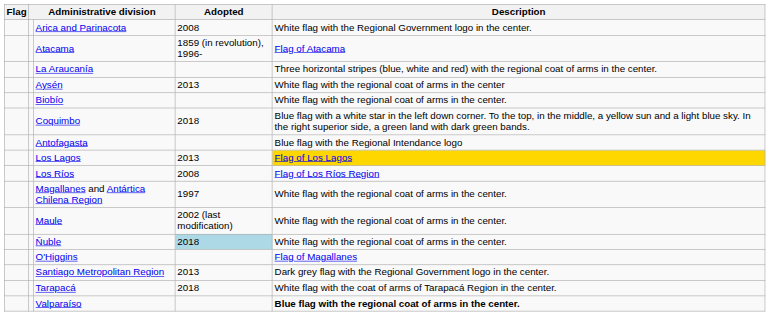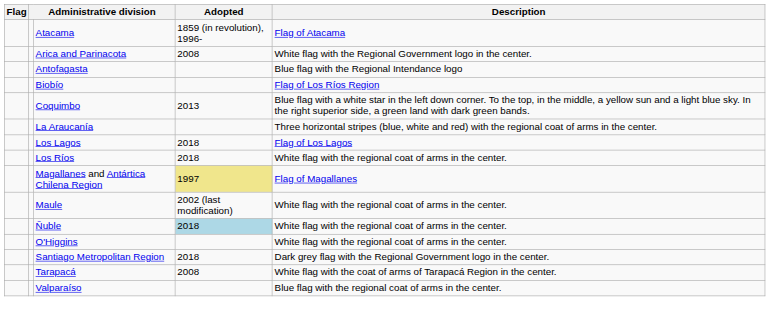 <table class="wikitable sortable">
 <tr>
 <th class="unsortable">Flag</th>
 <th colspan="2">Administrative division</th>
 <th>Adopted</th>
 <th class="unsortable">Description</th>
+</tr>
+<tr>
+<td></td>
+<td></td>
+<td><a href='#'>Atacama</a></td>
+<td>1859 (in revolution), 1996-</td>
+<td><a href='#'>Flag of Atacama</a></td>
 </tr>
 <tr>
 <td></td>
 <td></td>
 <td><a href='#'>Arica and Parinacota</a></td>
 <td>2008</td>
 <td>White flag with the Regional Government logo in the center.</td>
 </tr>
 <tr>
 <td></td>
 <td></td>
-<td><a href='#'>Atacama</a></td>
-<td>1859 (in revolution), 1996-</td>
-<td><a href='#'>Flag of Atacama</a></td>
+<td><a href='#'>Antofagasta</a></td>
+<td></td>
+<td>Blue flag with the Regional Intendance logo</td>
+</tr>
+<tr>
+<td></td>
+<td></td>
+<td><a href='#'>Biobío</a></td>
+<td></td>
+<td><a href='#'>Flag of Los Ríos Region</a></td>
+</tr>
+<tr>
+<td></td>
+<td></td>
+<td><a href='#'>Coquimbo</a></td>
+<td>2013</td>
+<td>Blue flag with a white star in the left down corner. To the top, in the middle, a yellow sun and a light blue sky. In the right superior side, a green land with dark green bands.</td>
 </tr>
 <tr>
 <td></td>
 <td></td>
 <td><a href='#'>La Araucanía</a></td>
 <td></td>
 <td>Three horizontal stripes (blue, white and red) with the regional coat of arms in the center.</td>
 </tr>
 <tr>
 <td></td>
 <td></td>
-<td><a href='#'>Aysén</a></td>
-<td>2013</td>
-<td>White flag with the regional coat of arms in the center</td>
+<td><a href='#'>Los Lagos</a></td>
+<td>2018</td>
+<td><a href='#'>Flag of Los Lagos</a></td>
 </tr>
 <tr>
 <td></td>
 <td></td>
-<td><a href='#'>Biobío</a></td>
-<td></td>
+<td><a href='#'>Los Ríos</a></td>
+<td>2018</td>
 <td>White flag with the regional coat of arms in the center.</td>
 </tr>
 <tr>
 <td></td>
 <td></td>
-<td><a href='#'>Coquimbo</a></td>
-<td>2018</td>
-<td>Blue flag with a white star in the left down corner. To the top, in the middle, a yellow sun and a light blue sky. In the right superior side, a green land with dark green bands.</td>
-</tr>
-<tr>
-<td></td>
-<td></td>
-<td><a href='#'>Antofagasta</a></td>
-<td></td>
-<td>Blue flag with the Regional Intendance logo</td>
-</tr>
-<tr>
-<td></td>
-<td></td>
-<td><a href='#'>Los Lagos</a></td>
-<td>2013</td>
-<td style="background: gold;"><a href='#'>Flag of Los Lagos</a></td>
-</tr>
-<tr>
-<td></td>
-<td></td>
-<td><a href='#'>Los Ríos</a></td>
-<td>2008</td>
-<td><a href='#'>Flag of Los Ríos Region</a></td>
-</tr>
-<tr>
-<td></td>
-<td></td>
 <td><a href='#'>Magallanes</a> and <a href='#'>Antártica Chilena Region</a></td>
-<td>1997</td>
-<td>White flag with the regional coat of arms in the center.</td>
+<td style="background: khaki;">1997</td>
+<td><a href='#'>Flag of Magallanes</a></td>
 </tr>
 <tr>
 <td></td>
 <td></td>
 <td><a href='#'>Maule</a></td>
 <td>2002 (last modification)</td>
 <td>White flag with the regional coat of arms in the center.</td>
 </tr>
 <tr>
 <td></td>
 <td></td>
 <td><a href='#'>Ñuble</a></td>
 <td style="background: lightblue;">2018</td>
 <td>White flag with the regional coat of arms in the center.</td>
 </tr>
 <tr>
 <td></td>
 <td></td>
 <td><a href='#'>O'Higgins</a></td>
 <td></td>
-<td><a href='#'>Flag of Magallanes</a></td>
+<td>White flag with the regional coat of arms in the center.</td>
 </tr>
 <tr>
 <td></td>
 <td></td>
 <td><a href='#'>Santiago Metropolitan Region</a></td>
-<td>2013</td>
+<td>2018</td>
 <td>Dark grey flag with the Regional Government logo in the center.</td>
 </tr>
 <tr>
 <td></td>
 <td></td>
 <td><a href='#'>Tarapacá</a></td>
-<td>2018</td>
+<td>2008</td>
 <td>White flag with the coat of arms of Tarapacá Region in the center.</td>
 </tr>
 <tr>
 <td></td>
 <td></td>
 <td><a href='#'>Valparaíso</a></td>
 <td></td>
-<td><strong>Blue flag with the regional coat of arms in the center.</strong></td>
+<td>Blue flag with the regional coat of arms in the center.</td>
 </tr>
 </table>
